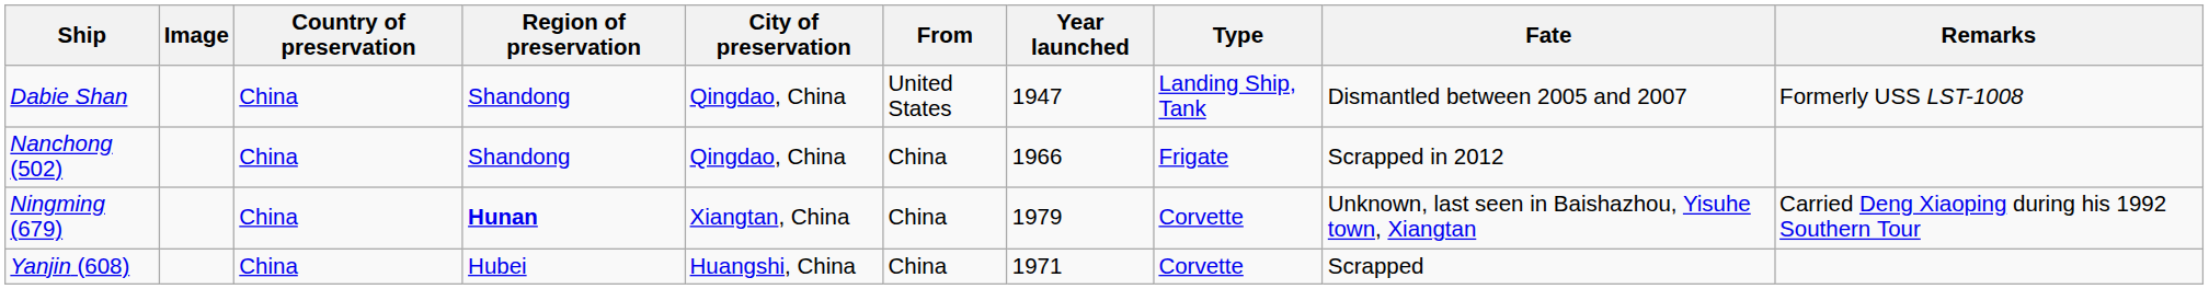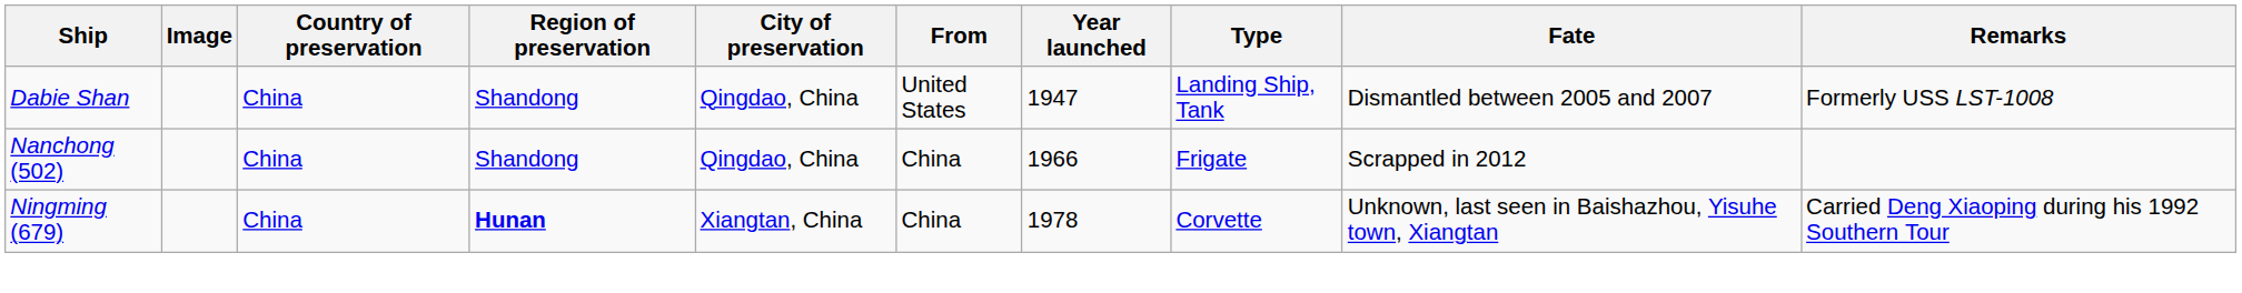 <table class="wikitable sortable">
 <tr>
 <th>Ship</th>
 <th>Image</th>
 <th>Country of preservation</th>
 <th>Region of preservation</th>
 <th>City of preservation</th>
 <th>From</th>
 <th>Year launched</th>
 <th>Type</th>
 <th>Fate</th>
 <th>Remarks</th>
 </tr>
 <tr>
 <td><a href='#'><em>Dabie Shan</em></a></td>
 <td></td>
 <td><a href='#'>China</a></td>
 <td><a href='#'>Shandong</a></td>
 <td><a href='#'>Qingdao</a>, China</td>
 <td>United States<br></td>
 <td>1947</td>
 <td><a href='#'>Landing Ship, Tank</a></td>
 <td>Dismantled between 2005 and 2007</td>
 <td>Formerly USS <em>LST-1008</em></td>
 </tr>
 <tr>
 <td><a href='#'><em>Nanchong</em> (502)</a></td>
 <td></td>
 <td><a href='#'>China</a></td>
 <td><a href='#'>Shandong</a></td>
 <td><a href='#'>Qingdao</a>, China</td>
 <td>China<br></td>
 <td>1966</td>
 <td><a href='#'>Frigate</a></td>
 <td>Scrapped in 2012</td>
 <td></td>
 </tr>
 <tr>
 <td><a href='#'><em>Ningming</em> (679)</a></td>
 <td></td>
 <td><a href='#'>China</a></td>
 <td><strong><a href='#'>Hunan</a></strong></td>
 <td><a href='#'>Xiangtan</a>, China</td>
 <td>China<br></td>
-<td>1979</td>
+<td>1978</td>
 <td><a href='#'>Corvette</a></td>
 <td>Unknown, last seen in Baishazhou, <a href='#'>Yisuhe town</a>, <a href='#'>Xiangtan</a></td>
 <td>Carried <a href='#'>Deng Xiaoping</a> during his 1992 <a href='#'>Southern Tour</a></td>
 </tr>
-<tr>
-<td><a href='#'><em>Yanjin</em> (608)</a></td>
-<td></td>
-<td><a href='#'>China</a></td>
-<td><a href='#'>Hubei</a></td>
-<td><a href='#'>Huangshi</a>, China</td>
-<td>China<br></td>
-<td>1971</td>
-<td><a href='#'>Corvette</a></td>
-<td>Scrapped</td>
-<td></td>
-</tr>
 </table>
